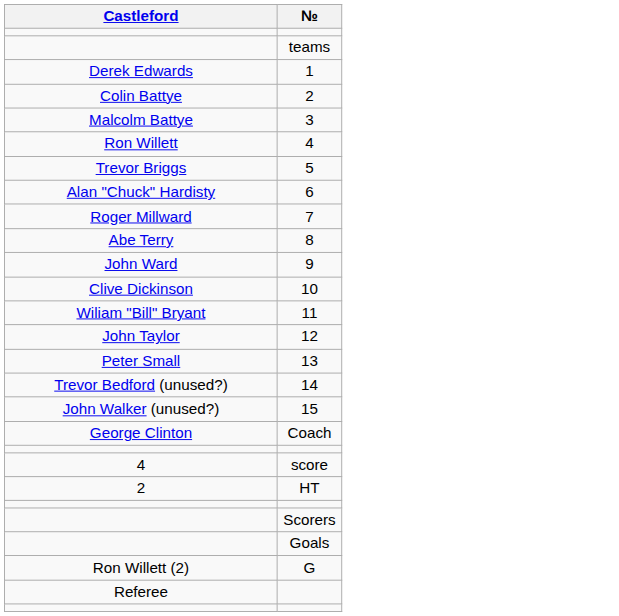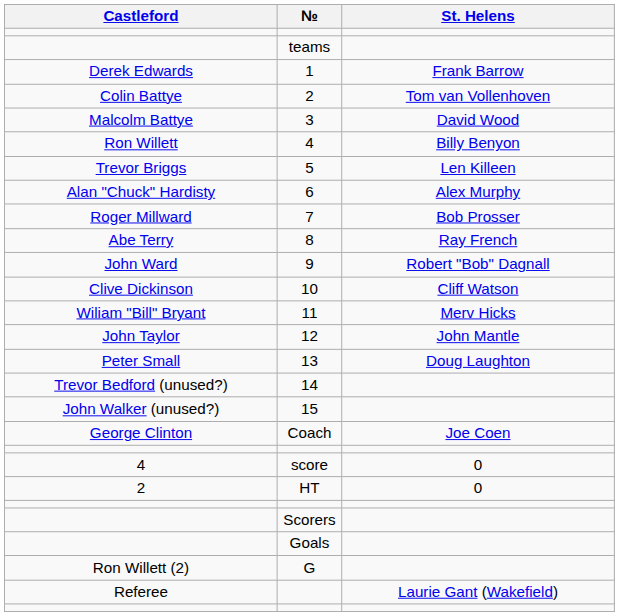 <table class="wikitable" style="text-align:center;">
 <tr>
 <th width=280 abbr=winner><a href='#'>Castleford</a></th>
 <th width=60 abbr="Number">№</th>
+<th width=280 abbr=runner-up><a href='#'>St. Helens</a></th>
 </tr>
 <tr>
+<td></td>
 <td></td>
 <td></td>
 </tr>
 <tr>
 <td></td>
 <td>teams</td>
+<td></td>
 </tr>
 <tr>
 <td><a href='#'>Derek Edwards</a></td>
 <td>1</td>
+<td><a href='#'>Frank Barrow</a></td>
 </tr>
 <tr>
 <td><a href='#'>Colin Battye</a></td>
 <td>2</td>
+<td><a href='#'>Tom van Vollenhoven</a></td>
 </tr>
 <tr>
 <td><a href='#'>Malcolm Battye</a></td>
 <td>3</td>
+<td><a href='#'>David Wood</a></td>
 </tr>
 <tr>
 <td><a href='#'>Ron Willett</a></td>
 <td>4</td>
+<td><a href='#'>Billy Benyon</a></td>
 </tr>
 <tr>
 <td><a href='#'>Trevor Briggs</a></td>
 <td>5</td>
+<td><a href='#'>Len Killeen</a></td>
 </tr>
 <tr>
 <td><a href='#'>Alan "Chuck" Hardisty</a></td>
 <td>6</td>
+<td><a href='#'>Alex Murphy</a></td>
 </tr>
 <tr>
 <td><a href='#'>Roger Millward</a></td>
 <td>7</td>
+<td><a href='#'>Bob Prosser</a></td>
 </tr>
 <tr>
 <td><a href='#'>Abe Terry</a></td>
 <td>8</td>
+<td><a href='#'>Ray French</a></td>
 </tr>
 <tr>
 <td><a href='#'>John Ward</a></td>
 <td>9</td>
+<td><a href='#'>Robert "Bob" Dagnall</a></td>
 </tr>
 <tr>
 <td><a href='#'>Clive Dickinson</a></td>
 <td>10</td>
+<td><a href='#'>Cliff Watson</a></td>
 </tr>
 <tr>
 <td><a href='#'>Wiliam "Bill" Bryant</a></td>
 <td>11</td>
+<td><a href='#'>Merv Hicks</a></td>
 </tr>
 <tr>
 <td><a href='#'>John Taylor</a></td>
 <td>12</td>
+<td><a href='#'>John Mantle</a></td>
 </tr>
 <tr>
 <td><a href='#'>Peter Small</a></td>
 <td>13</td>
+<td><a href='#'>Doug Laughton</a></td>
 </tr>
 <tr>
 <td><a href='#'>Trevor Bedford</a> (unused?)</td>
 <td>14</td>
+<td></td>
 </tr>
 <tr>
 <td><a href='#'>John Walker</a> (unused?)</td>
 <td>15</td>
+<td></td>
 </tr>
 <tr>
 <td><a href='#'>George Clinton</a></td>
 <td>Coach</td>
+<td><a href='#'>Joe Coen</a></td>
 </tr>
 <tr>
+<td></td>
 <td></td>
 <td></td>
 </tr>
 <tr>
 <td>4</td>
 <td>score</td>
+<td>0</td>
 </tr>
 <tr>
 <td>2</td>
 <td>HT</td>
+<td>0</td>
 </tr>
 <tr>
+<td></td>
 <td></td>
 <td></td>
 </tr>
 <tr>
 <td></td>
 <td>Scorers</td>
+<td></td>
 </tr>
 <tr>
 <td></td>
 <td>Goals</td>
+<td></td>
 </tr>
 <tr>
 <td>Ron Willett (2)</td>
 <td>G</td>
+<td></td>
 </tr>
 <tr>
 <td>Referee</td>
 <td></td>
+<td><a href='#'>Laurie Gant</a> (<a href='#'>Wakefield</a>)</td>
 </tr>
 <tr>
 <td></td>
 <td></td>
+<td></td>
 </tr>
 </table>
